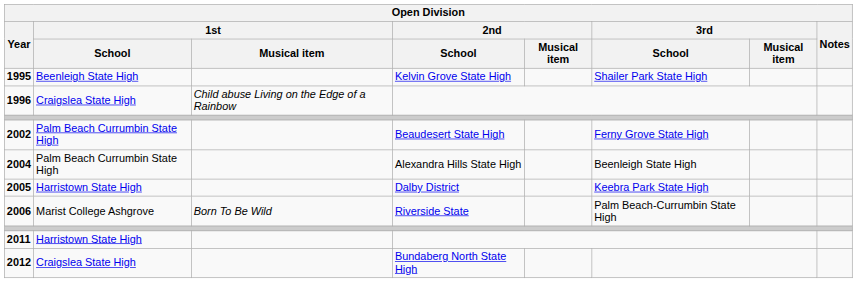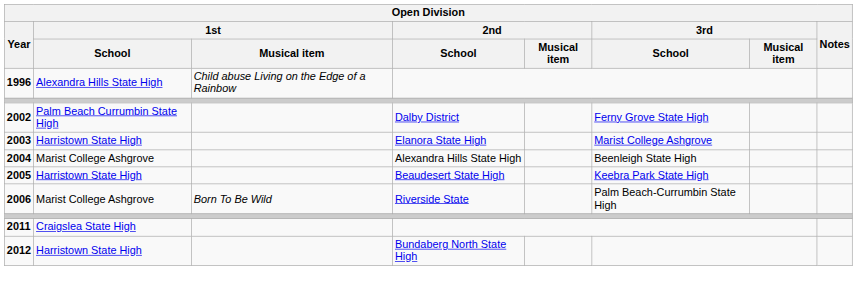 <table class="wikitable sortable">
 <tr>
 <th colspan=8>Open Division</th>
 </tr>
 <tr>
 <th rowspan=2>Year</th>
 <th colspan=2>1st</th>
 <th colspan=2>2nd</th>
 <th colspan=2>3rd</th>
 <th rowspan=2>Notes</th>
 </tr>
 <tr>
 <th>School</th>
 <th>Musical item</th>
 <th>School</th>
 <th>Musical item</th>
 <th>School</th>
 <th>Musical item</th>
 </tr>
 <tr>
-<td><strong>1995</strong></td>
-<td><a href='#'>Beenleigh State High</a></td>
-<td></td>
-<td><a href='#'>Kelvin Grove State High</a></td>
-<td></td>
-<td><a href='#'>Shailer Park State High</a></td>
-<td></td>
-<td></td>
-</tr>
-<tr>
 <td><strong>1996</strong></td>
-<td><a href='#'>Craigslea State High</a></td>
+<td><a href='#'>Alexandra Hills State High</a></td>
 <td><em>Child abuse Living on the Edge of a Rainbow</em></td>
 <td colspan=4></td>
 <td></td>
 </tr>
 <tr>
 <th colspan=8 style="background: #cccccc;"></th>
 </tr>
 <tr>
 <td><strong>2002</strong></td>
 <td><a href='#'>Palm Beach Currumbin State High</a></td>
 <td></td>
-<td><a href='#'>Beaudesert State High</a></td>
+<td><a href='#'>Dalby District</a></td>
 <td></td>
 <td><a href='#'>Ferny Grove State High</a></td>
 <td></td>
 <td></td>
 </tr>
 <tr>
+<td><strong>2003</strong></td>
+<td><a href='#'>Harristown State High</a></td>
+<td></td>
+<td><a href='#'>Elanora State High</a></td>
+<td></td>
+<td><a href='#'>Marist College Ashgrove</a></td>
+<td></td>
+<td></td>
+</tr>
+<tr>
 <td><strong>2004</strong></td>
-<td>Palm Beach Currumbin State High</td>
+<td>Marist College Ashgrove</td>
 <td></td>
 <td>Alexandra Hills State High</td>
 <td></td>
 <td>Beenleigh State High</td>
 <td></td>
 <td></td>
 </tr>
 <tr>
 <td><strong>2005</strong></td>
 <td><a href='#'>Harristown State High</a></td>
 <td></td>
-<td><a href='#'>Dalby District</a></td>
+<td><a href='#'>Beaudesert State High</a></td>
 <td></td>
 <td><a href='#'>Keebra Park State High</a></td>
 <td></td>
 <td></td>
 </tr>
 <tr>
 <td><strong>2006</strong></td>
 <td>Marist College Ashgrove</td>
 <td><em>Born To Be Wild</em></td>
 <td><a href='#'>Riverside State</a></td>
 <td></td>
 <td>Palm Beach-Currumbin State High</td>
 <td></td>
 <td></td>
 </tr>
 <tr>
 <th colspan=8 style="background: #cccccc;"></th>
 </tr>
 <tr>
 <td><strong>2011</strong></td>
-<td><a href='#'>Harristown State High</a></td>
+<td><a href='#'>Craigslea State High</a></td>
 <td></td>
 <td colspan=4></td>
 <td></td>
 </tr>
 <tr>
 <td><strong>2012</strong></td>
-<td><a href='#'>Craigslea State High</a></td>
+<td><a href='#'>Harristown State High</a></td>
 <td></td>
 <td><a href='#'>Bundaberg North State High</a></td>
 <td></td>
 <td colspan=2></td>
 <td></td>
 </tr>
 </table>
